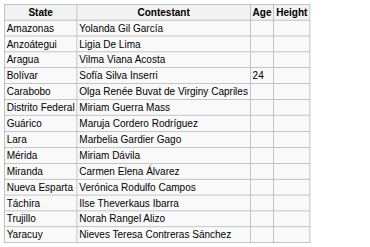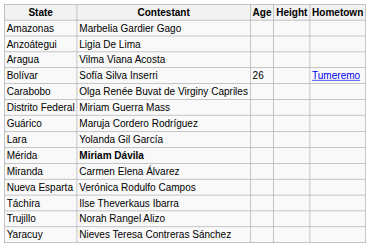 <table class="wikitable sortable" style="font-size: 95%;">
 <tr>
 <th>State</th>
 <th>Contestant</th>
 <th>Age</th>
 <th>Height</th>
+<th>Hometown</th>
 </tr>
 <tr>
 <td>Amazonas</td>
-<td>Yolanda Gil García</td>
+<td>Marbelia Gardier Gago</td>
+<td></td>
 <td></td>
 <td></td>
 </tr>
 <tr>
 <td>Anzoátegui</td>
 <td>Ligia De Lima</td>
 <td></td>
 <td></td>
+<td></td>
 </tr>
 <tr>
 <td>Aragua</td>
 <td>Vilma Viana Acosta</td>
 <td></td>
 <td></td>
+<td></td>
 </tr>
 <tr>
 <td>Bolívar</td>
 <td>Sofía Silva Inserri</td>
-<td>24</td>
+<td>26</td>
 <td></td>
+<td><a href='#'>Tumeremo</a></td>
 </tr>
 <tr>
 <td>Carabobo</td>
 <td>Olga Renée Buvat de Virginy Capriles</td>
+<td></td>
 <td></td>
 <td></td>
 </tr>
 <tr>
 <td>Distrito Federal</td>
 <td>Miriam Guerra Mass</td>
 <td></td>
 <td></td>
+<td></td>
 </tr>
 <tr>
 <td>Guárico</td>
 <td>Maruja Cordero Rodríguez</td>
 <td></td>
 <td></td>
+<td></td>
 </tr>
 <tr>
 <td>Lara</td>
-<td>Marbelia Gardier Gago</td>
+<td>Yolanda Gil García</td>
+<td></td>
 <td></td>
 <td></td>
 </tr>
 <tr>
 <td>Mérida</td>
-<td>Miriam Dávila</td>
+<td><strong>Miriam Dávila</strong></td>
+<td></td>
 <td></td>
 <td></td>
 </tr>
 <tr>
 <td>Miranda</td>
 <td>Carmen Elena Álvarez</td>
 <td></td>
 <td></td>
+<td></td>
 </tr>
 <tr>
 <td>Nueva Esparta</td>
 <td>Verónica Rodulfo Campos</td>
+<td></td>
 <td></td>
 <td></td>
 </tr>
 <tr>
 <td>Táchira</td>
 <td>Ilse Theverkaus Ibarra</td>
 <td></td>
 <td></td>
+<td></td>
 </tr>
 <tr>
 <td>Trujillo</td>
 <td>Norah Rangel Alizo</td>
+<td></td>
 <td></td>
 <td></td>
 </tr>
 <tr>
 <td>Yaracuy</td>
 <td>Nieves Teresa Contreras Sánchez</td>
 <td></td>
 <td></td>
+<td></td>
 </tr>
 </table>
